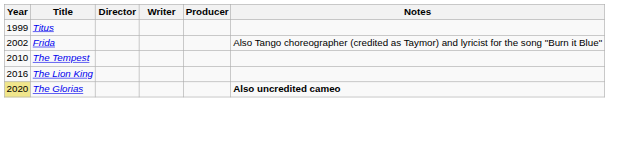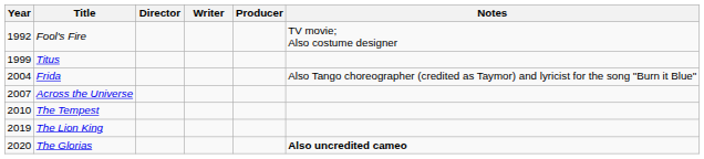 <table class="wikitable">
 <tr>
 <th style="width:26px;">Year</th>
 <th>Title</th>
 <th width="65">Director</th>
 <th width="65">Writer</th>
 <th width="65">Producer</th>
 <th>Notes</th>
 </tr>
 <tr>
+<td>1992</td>
+<td><em>Fool's Fire</em></td>
+<td></td>
+<td></td>
+<td></td>
+<td>TV movie;<br>Also costume designer</td>
+</tr>
+<tr>
 <td>1999</td>
 <td><em><a href='#'>Titus</a></em></td>
 <td></td>
 <td></td>
 <td></td>
 <td></td>
 </tr>
 <tr>
-<td>2002</td>
+<td>2004</td>
 <td><em><a href='#'>Frida</a></em></td>
 <td></td>
 <td></td>
 <td></td>
 <td>Also Tango choreographer (credited as Taymor) and lyricist for the song "Burn it Blue"</td>
+</tr>
+<tr>
+<td>2007</td>
+<td><em><a href='#'>Across the Universe</a></em></td>
+<td></td>
+<td></td>
+<td></td>
+<td></td>
 </tr>
 <tr>
 <td>2010</td>
 <td><em><a href='#'>The Tempest</a></em></td>
 <td></td>
 <td></td>
 <td></td>
 <td></td>
 </tr>
 <tr>
-<td>2016</td>
+<td>2019</td>
 <td><em><a href='#'>The Lion King</a></em></td>
 <td></td>
 <td></td>
 <td></td>
 <td></td>
 </tr>
 <tr>
-<td style="background: khaki;">2020</td>
+<td>2020</td>
 <td><em><a href='#'>The Glorias</a></em></td>
 <td></td>
 <td></td>
 <td></td>
 <td><strong>Also uncredited cameo</strong></td>
 </tr>
 </table>
